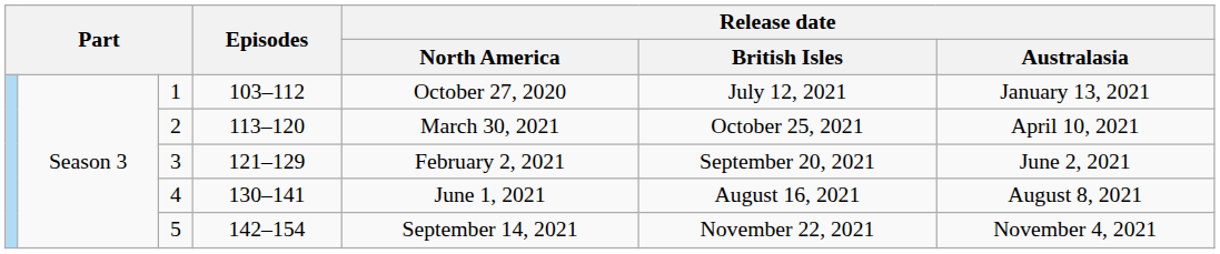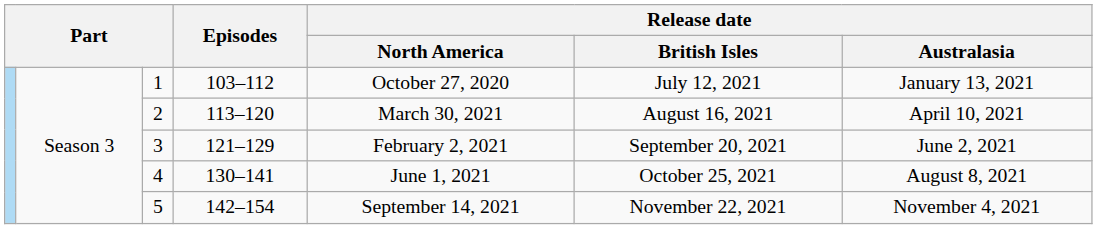 <table class="wikitable" style="text-align: center; width: 70%;">
 <tr>
 <th colspan="3" rowspan="2">Part</th>
 <th rowspan="2">Episodes</th>
 <th colspan="3">Release date</th>
 </tr>
 <tr>
 <th>North America</th>
 <th>British Isles</th>
 <th>Australasia</th>
 </tr>
 <tr>
 <td rowspan="10" width="1%" style="background: #AFDBF5;"></td>
 <td rowspan="5">Season 3</td>
 <td>1</td>
 <td>103–112</td>
 <td>October 27, 2020</td>
 <td>July 12, 2021</td>
 <td>January 13, 2021</td>
 </tr>
 <tr>
 <td>2</td>
 <td>113–120</td>
 <td>March 30, 2021</td>
-<td>October 25, 2021</td>
+<td>August 16, 2021</td>
 <td>April 10, 2021</td>
 </tr>
 <tr>
 <td>3</td>
 <td>121–129</td>
 <td>February 2, 2021</td>
 <td>September 20, 2021</td>
 <td>June 2, 2021</td>
 </tr>
 <tr>
 <td>4</td>
 <td>130–141</td>
 <td>June 1, 2021</td>
-<td>August 16, 2021</td>
+<td>October 25, 2021</td>
 <td>August 8, 2021</td>
 </tr>
 <tr>
 <td>5</td>
 <td>142–154</td>
 <td>September 14, 2021</td>
 <td>November 22, 2021</td>
 <td>November 4, 2021</td>
 </tr>
 </table>
